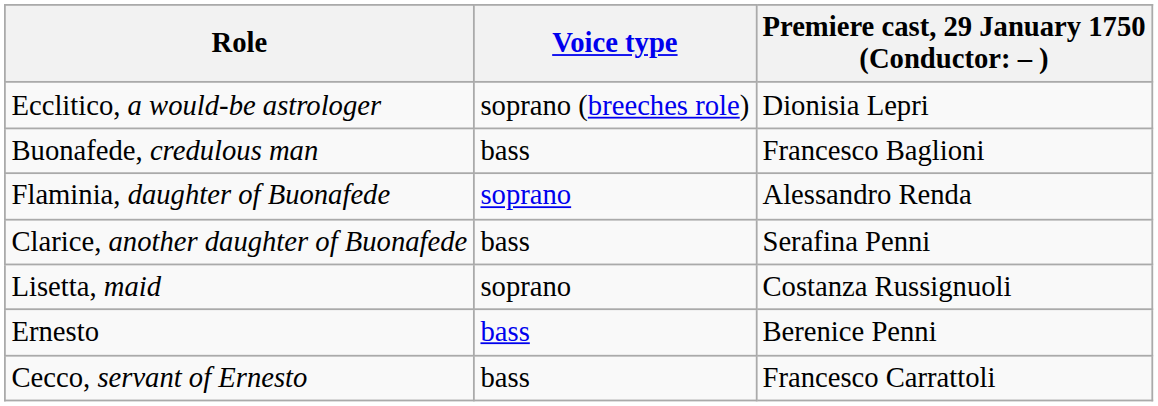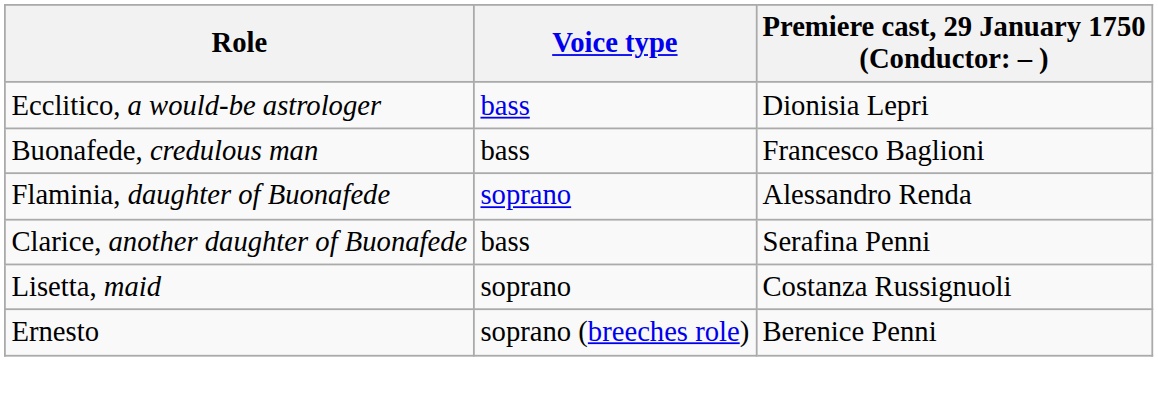 <table class="wikitable">
 <tr>
 <th>Role</th>
 <th><a href='#'>Voice type</a></th>
 <th>Premiere cast, 29 January 1750<br>(Conductor: – )</th>
 </tr>
 <tr>
 <td>Ecclitico, <em>a would-be astrologer</em></td>
-<td>soprano (<a href='#'>breeches role</a>)</td>
+<td><a href='#'>bass</a></td>
 <td>Dionisia Lepri</td>
 </tr>
 <tr>
 <td>Buonafede, <em>credulous man</em></td>
 <td>bass</td>
 <td>Francesco Baglioni</td>
 </tr>
 <tr>
 <td>Flaminia, <em>daughter of Buonafede</em></td>
 <td><a href='#'>soprano</a></td>
 <td>Alessandro Renda</td>
 </tr>
 <tr>
 <td>Clarice, <em>another daughter of Buonafede</em></td>
 <td>bass</td>
 <td>Serafina Penni</td>
 </tr>
 <tr>
 <td>Lisetta, <em>maid</em></td>
 <td>soprano</td>
 <td>Costanza Russignuoli</td>
 </tr>
 <tr>
 <td>Ernesto</td>
-<td><a href='#'>bass</a></td>
+<td>soprano (<a href='#'>breeches role</a>)</td>
 <td>Berenice Penni</td>
 </tr>
-<tr>
-<td>Cecco, <em>servant of Ernesto</em></td>
-<td>bass</td>
-<td>Francesco Carrattoli</td>
-</tr>
 </table>
